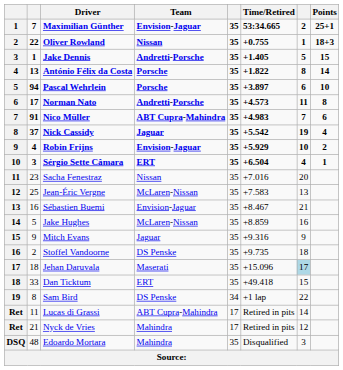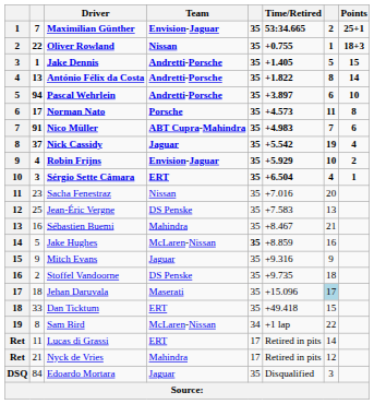 <table class="wikitable sortable" style="font-size: 85%">
 <tr>
 <th scope="col"></th>
 <th scope="col"></th>
 <th scope="col">Driver</th>
 <th scope="col">Team</th>
 <th scope="col"></th>
 <th scope="col" class="unsortable">Time/Retired</th>
 <th scope="col"></th>
 <th scope="col">Points</th>
 </tr>
 <tr>
 <th scope="row">1</th>
 <td align="center"><strong>7</strong></td>
 <td data-sort-value=""><strong> <a href='#'>Maximilian Günther</a></strong></td>
 <td><strong><a href='#'>Envision</a>-<a href='#'>Jaguar</a></strong></td>
 <td><strong>35</strong></td>
 <td><strong>53:34.665</strong></td>
 <td align="center"><strong>2</strong></td>
 <td align="center"><strong>25+1</strong></td>
 </tr>
 <tr>
 <th scope="row">2</th>
 <td align="center"><strong>22</strong></td>
 <td data-sort-value=""><strong> <a href='#'>Oliver Rowland</a></strong></td>
 <td><strong><a href='#'>Nissan</a></strong></td>
 <td><strong>35</strong></td>
 <td><strong>+0.755</strong></td>
 <td align="center"><strong>1</strong></td>
 <td align="center"><strong>18+3</strong></td>
 </tr>
 <tr>
 <th scope="row">3</th>
 <td align="center"><strong>1</strong></td>
 <td data-sort-value=""><strong> <a href='#'>Jake Dennis</a></strong></td>
 <td><strong><a href='#'>Andretti</a>-<a href='#'>Porsche</a></strong></td>
 <td><strong>35</strong></td>
 <td><strong>+1.405</strong></td>
 <td align="center"><strong>5</strong></td>
 <td align="center"><strong>15</strong></td>
 </tr>
 <tr>
 <th scope="row">4</th>
 <td align="center"><strong>13</strong></td>
 <td data-sort-value=""><strong> <a href='#'>António Félix da Costa</a></strong></td>
-<td><strong><a href='#'>Porsche</a></strong></td>
+<td><strong><a href='#'>Andretti</a>-<a href='#'>Porsche</a></strong></td>
 <td><strong>35</strong></td>
 <td><strong>+1.822</strong></td>
 <td align="center"><strong>8</strong></td>
 <td align="center"><strong>14</strong></td>
 </tr>
 <tr>
 <th scope="row">5</th>
 <td align="center"><strong>94</strong></td>
 <td data-sort-value=""><strong> <a href='#'>Pascal Wehrlein</a></strong></td>
-<td><strong><a href='#'>Porsche</a></strong></td>
+<td><strong><a href='#'>Andretti</a>-<a href='#'>Porsche</a></strong></td>
 <td><strong>35</strong></td>
 <td><strong>+3.897</strong></td>
 <td align="center"><strong>6</strong></td>
 <td align="center"><strong>10</strong></td>
 </tr>
 <tr>
 <th scope="row">6</th>
 <td align="center"><strong>17</strong></td>
 <td data-sort-value=""><strong> <a href='#'>Norman Nato</a></strong></td>
-<td><strong><a href='#'>Andretti</a>-<a href='#'>Porsche</a></strong></td>
+<td><strong><a href='#'>Porsche</a></strong></td>
 <td><strong>35</strong></td>
 <td><strong>+4.573</strong></td>
 <td align="center"><strong>11</strong></td>
 <td align="center"><strong>8</strong></td>
 </tr>
 <tr>
 <th scope="row">7</th>
 <td align="center"><strong>91</strong></td>
 <td data-sort-value=""><strong> <a href='#'>Nico Müller</a></strong></td>
 <td><strong><a href='#'>ABT Cupra</a>-<a href='#'>Mahindra</a></strong></td>
 <td><strong>35</strong></td>
 <td><strong>+4.983</strong></td>
 <td align="center"><strong>7</strong></td>
 <td align="center"><strong>6</strong></td>
 </tr>
 <tr>
 <th scope="row">8</th>
 <td align="center"><strong>37</strong></td>
 <td data-sort-value=""><strong> <a href='#'>Nick Cassidy</a></strong></td>
 <td><strong><a href='#'>Jaguar</a></strong></td>
 <td><strong>35</strong></td>
 <td><strong>+5.542</strong></td>
 <td align="center"><strong>19</strong></td>
 <td align="center"><strong>4</strong></td>
 </tr>
 <tr>
 <th scope="row">9</th>
 <td align="center"><strong>4</strong></td>
 <td data-sort-value=""><strong> <a href='#'>Robin Frijns</a></strong></td>
 <td><strong><a href='#'>Envision</a>-<a href='#'>Jaguar</a></strong></td>
 <td><strong>35</strong></td>
 <td><strong>+5.929</strong></td>
 <td align="center"><strong>10</strong></td>
 <td align="center"><strong>2</strong></td>
 </tr>
 <tr>
 <th scope="row">10</th>
 <td align="center"><strong>3</strong></td>
 <td data-sort-value=""><strong> <a href='#'>Sérgio Sette Câmara</a></strong></td>
 <td><strong><a href='#'>ERT</a></strong></td>
 <td><strong>35</strong></td>
 <td><strong>+6.504</strong></td>
 <td align="center"><strong>4</strong></td>
 <td align="center"><strong>1</strong></td>
 </tr>
 <tr>
 <th scope="row">11</th>
 <td align="center">23</td>
 <td data-sort-value=""> <a href='#'>Sacha Fenestraz</a></td>
 <td><a href='#'>Nissan</a></td>
 <td>35</td>
 <td>+7.016</td>
 <td align="center">20</td>
 <td align="center"></td>
 </tr>
 <tr>
 <th scope="row">12</th>
 <td align="center">25</td>
 <td data-sort-value=""> <a href='#'>Jean-Éric Vergne</a></td>
-<td><a href='#'>McLaren</a>-<a href='#'>Nissan</a></td>
+<td><a href='#'>DS Penske</a></td>
 <td>35</td>
 <td>+7.583</td>
 <td align="center">13</td>
 <td align="center"></td>
 </tr>
 <tr>
 <th scope="row">13</th>
 <td align="center">16</td>
 <td data-sort-value=""> <a href='#'>Sébastien Buemi</a></td>
-<td><a href='#'>Envision</a>-<a href='#'>Jaguar</a></td>
+<td><a href='#'>Mahindra</a></td>
 <td>35</td>
 <td>+8.467</td>
 <td align="center">21</td>
 <td align="center"></td>
 </tr>
 <tr>
 <th scope="row">14</th>
 <td align="center">5</td>
 <td data-sort-value=""> <a href='#'>Jake Hughes</a></td>
 <td><a href='#'>McLaren</a>-<a href='#'>Nissan</a></td>
-<td>35</td>
+<td><strong>35</strong></td>
 <td>+8.859</td>
 <td align="center">16</td>
 <td align="center"></td>
 </tr>
 <tr>
 <th scope="row">15</th>
 <td align="center">9</td>
 <td data-sort-value=""> <a href='#'>Mitch Evans</a></td>
 <td><a href='#'>Jaguar</a></td>
 <td>35</td>
 <td>+9.316</td>
 <td align="center">9</td>
 <td align="center"></td>
 </tr>
 <tr>
 <th scope="row">16</th>
 <td align="center">2</td>
 <td data-sort-value=""> <a href='#'>Stoffel Vandoorne</a></td>
 <td><a href='#'>DS Penske</a></td>
 <td>35</td>
 <td>+9.735</td>
 <td align="center">18</td>
 <td align="center"></td>
 </tr>
 <tr>
 <th scope="row">17</th>
 <td align="center">18</td>
 <td data-sort-value=""> <a href='#'>Jehan Daruvala</a></td>
 <td><a href='#'>Maserati</a></td>
 <td>35</td>
 <td>+15.096</td>
 <td align="center" style="background: lightblue;">17</td>
 <td align="center"></td>
 </tr>
 <tr>
 <th scope="row">18</th>
 <td align="center">33</td>
 <td data-sort-value=""> <a href='#'>Dan Ticktum</a></td>
 <td><a href='#'>ERT</a></td>
 <td>35</td>
 <td>+49.418</td>
 <td align="center">15</td>
 <td align="center"></td>
 </tr>
 <tr>
 <th scope="row">19</th>
 <td align="center">8</td>
 <td data-sort-value=""> <a href='#'>Sam Bird</a></td>
-<td><a href='#'>DS Penske</a></td>
+<td><a href='#'>McLaren</a>-<a href='#'>Nissan</a></td>
 <td>34</td>
 <td>+1 lap</td>
 <td align="center">22</td>
 <td align="center"></td>
 </tr>
 <tr>
 <th scope="row">Ret</th>
 <td align="center">11</td>
 <td data-sort-value=""> <a href='#'>Lucas di Grassi</a></td>
-<td><a href='#'>ABT Cupra</a>-<a href='#'>Mahindra</a></td>
+<td><a href='#'>ERT</a></td>
 <td>17</td>
 <td>Retired in pits</td>
 <td align="center">14</td>
 <td align="center"></td>
 </tr>
 <tr>
 <th scope="row">Ret</th>
 <td align="center">21</td>
 <td data-sort-value=""> <a href='#'>Nyck de Vries</a></td>
 <td><a href='#'>Mahindra</a></td>
 <td>17</td>
 <td>Retired in pits</td>
 <td align="center">12</td>
 <td align="center"></td>
 </tr>
 <tr>
 <th scope="row">DSQ</th>
-<td align="center">48</td>
+<td align="center">84</td>
 <td data-sort-value=""> <a href='#'>Edoardo Mortara</a></td>
-<td><a href='#'>Mahindra</a></td>
+<td><a href='#'>Jaguar</a></td>
 <td>35</td>
 <td>Disqualified</td>
 <td align="center">3</td>
 <td align="center"></td>
 </tr>
 <tr>
 <th colspan="8">Source:</th>
 </tr>
 </table>
